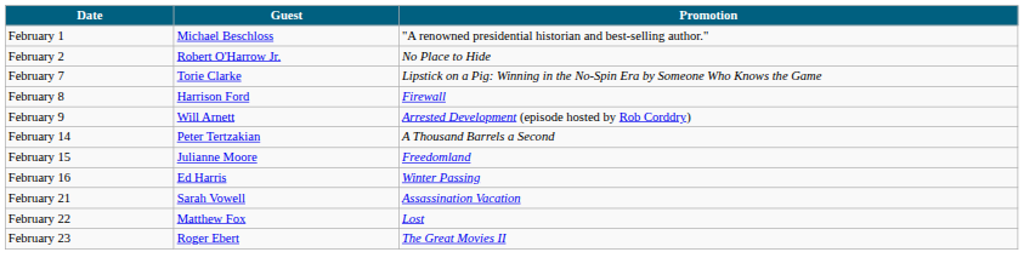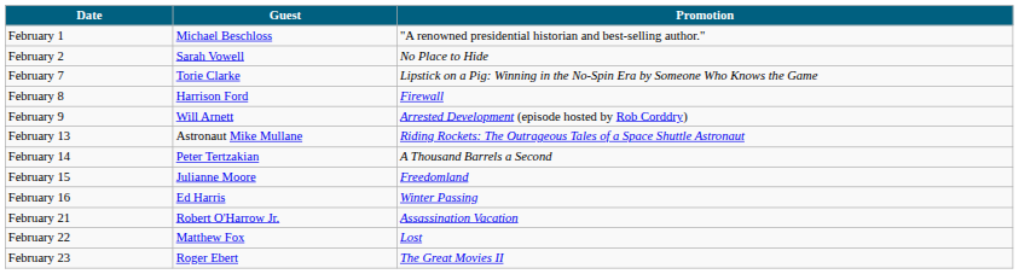 <table class="wikitable" width="100%">
 <tr bgcolor="#CCCCCC">
 <th width="15%" style="background:#006080; color:#FFFFFF">Date</th>
 <th width="20%" style="background:#006080; color:#FFFFFF">Guest</th>
 <th width="55%" style="background:#006080; color:#FFFFFF">Promotion</th>
 </tr>
 <tr>
 <td>February 1</td>
 <td><a href='#'>Michael Beschloss</a></td>
 <td>"A renowned presidential historian and best-selling author."</td>
 </tr>
 <tr>
 <td>February 2</td>
-<td><a href='#'>Robert O'Harrow Jr.</a></td>
+<td><a href='#'>Sarah Vowell</a></td>
 <td><em>No Place to Hide</em></td>
 </tr>
 <tr>
 <td>February 7</td>
 <td><a href='#'>Torie Clarke</a></td>
 <td><em>Lipstick on a Pig: Winning in the No-Spin Era by Someone Who Knows the Game</em></td>
 </tr>
 <tr>
 <td>February 8</td>
 <td><a href='#'>Harrison Ford</a></td>
 <td><em><a href='#'>Firewall</a></em></td>
 </tr>
 <tr>
 <td>February 9</td>
 <td><a href='#'>Will Arnett</a></td>
 <td><em><a href='#'>Arrested Development</a></em> (episode hosted by <a href='#'>Rob Corddry</a>)</td>
 </tr>
 <tr>
+<td>February 13</td>
+<td>Astronaut <a href='#'>Mike Mullane</a></td>
+<td><em><a href='#'>Riding Rockets: The Outrageous Tales of a Space Shuttle Astronaut</a></em></td>
+</tr>
+<tr>
 <td>February 14</td>
 <td><a href='#'>Peter Tertzakian</a></td>
 <td><em>A Thousand Barrels a Second</em></td>
 </tr>
 <tr>
 <td>February 15</td>
 <td><a href='#'>Julianne Moore</a></td>
 <td><em><a href='#'>Freedomland</a></em></td>
 </tr>
 <tr>
 <td>February 16</td>
 <td><a href='#'>Ed Harris</a></td>
 <td><em><a href='#'>Winter Passing</a></em></td>
 </tr>
 <tr>
 <td>February 21</td>
-<td><a href='#'>Sarah Vowell</a></td>
+<td><a href='#'>Robert O'Harrow Jr.</a></td>
 <td><em><a href='#'>Assassination Vacation</a></em></td>
 </tr>
 <tr>
 <td>February 22</td>
 <td><a href='#'>Matthew Fox</a></td>
 <td><em><a href='#'>Lost</a></em></td>
 </tr>
 <tr>
 <td>February 23</td>
 <td><a href='#'>Roger Ebert</a></td>
 <td><em><a href='#'>The Great Movies II</a></em></td>
 </tr>
 </table>
